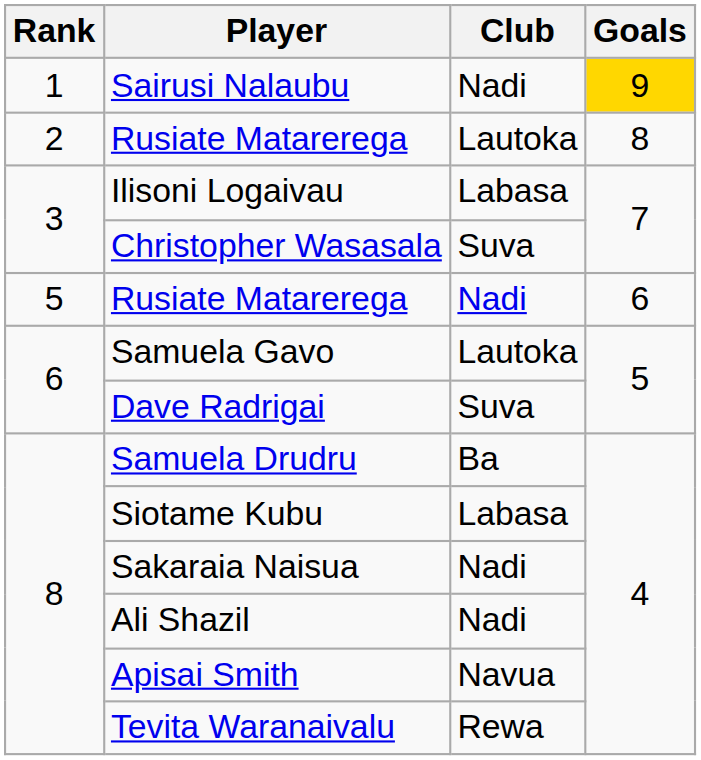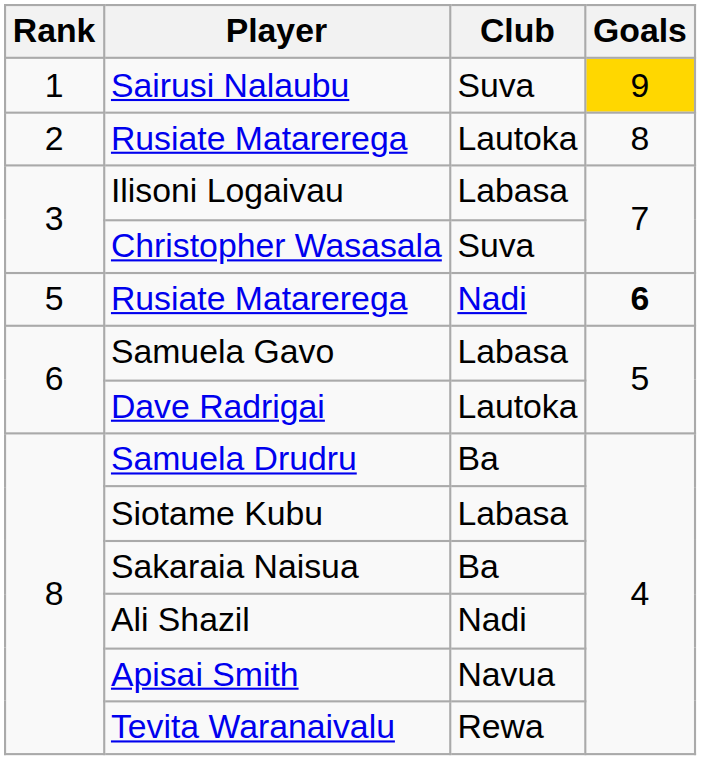 <table class="wikitable" style="text-align:center">
 <tr>
 <th>Rank</th>
 <th>Player</th>
 <th>Club</th>
 <th>Goals</th>
 </tr>
 <tr>
 <td rowspan="1">1</td>
 <td align=left> <a href='#'>Sairusi Nalaubu</a></td>
-<td align=left>Nadi</td>
+<td align="left">Suva</td>
 <td rowspan="1" style="background: gold;">9</td>
 </tr>
 <tr>
 <td>2</td>
 <td align=left> <a href='#'>Rusiate Matarerega</a></td>
 <td align=left>Lautoka</td>
 <td>8</td>
 </tr>
 <tr>
 <td rowspan="2">3</td>
 <td align=left> Ilisoni Logaivau</td>
 <td align="left">Labasa</td>
 <td rowspan="2">7</td>
 </tr>
 <tr>
 <td align=left> <a href='#'>Christopher Wasasala</a></td>
 <td align="left">Suva</td>
 </tr>
 <tr>
 <td>5</td>
 <td align=left> <a href='#'>Rusiate Matarerega</a></td>
 <td align="left"><a href='#'>Nadi</a></td>
-<td>6</td>
+<td><strong>6</strong></td>
 </tr>
 <tr>
 <td rowspan=2>6</td>
 <td align=left> Samuela Gavo</td>
-<td align="left">Lautoka</td>
+<td align=left>Labasa</td>
 <td rowspan=2>5</td>
 </tr>
 <tr>
 <td align=left> <a href='#'>Dave Radrigai</a></td>
-<td align="left">Suva</td>
+<td align="left">Lautoka</td>
 </tr>
 <tr>
 <td rowspan=6>8</td>
 <td align=left> <a href='#'>Samuela Drudru</a></td>
 <td align="left">Ba</td>
 <td rowspan=6>4</td>
 </tr>
 <tr>
 <td align=left> Siotame Kubu</td>
 <td align=left>Labasa</td>
 </tr>
 <tr>
 <td align=left> Sakaraia Naisua</td>
-<td align=left>Nadi</td>
+<td align="left">Ba</td>
 </tr>
 <tr>
 <td align=left> Ali Shazil</td>
 <td align="left">Nadi</td>
 </tr>
 <tr>
 <td align=left> <a href='#'>Apisai Smith</a></td>
 <td align=left>Navua</td>
 </tr>
 <tr>
 <td align=left> <a href='#'>Tevita Waranaivalu</a></td>
 <td align=left>Rewa</td>
 </tr>
 </table>
